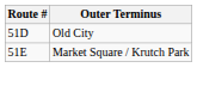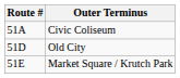 <table class="wikitable">
 <tr>
 <th>Route #</th>
 <th>Outer Terminus</th>
+</tr>
+<tr>
+<td>51A</td>
+<td>Civic Coliseum</td>
 </tr>
 <tr>
 <td>51D</td>
 <td>Old City</td>
 </tr>
 <tr>
 <td>51E</td>
 <td>Market Square / Krutch Park</td>
 </tr>
 </table>
